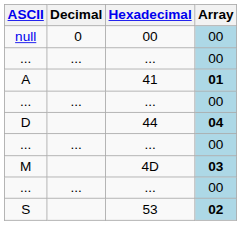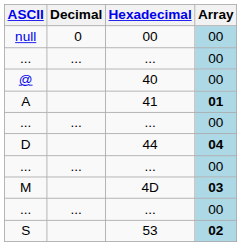 <table class="wikitable floatright" style="text-align:center; ">
 <tr style="vertical-align:bottom;">
 <th><a href='#'>ASCII</a></th>
 <th>Decimal</th>
 <th><a href='#'>Hexadecimal</a></th>
 <th>Array</th>
 </tr>
 <tr>
 <td><a href='#'>null</a></td>
 <td> 0</td>
 <td>00</td>
 <td style="background:lightblue;">00</td>
 </tr>
 <tr>
 <td>...</td>
 <td>...</td>
 <td>...</td>
+<td style="background:lightblue;">00</td>
+</tr>
+<tr>
+<td><a href='#'>@</a></td>
+<td></td>
+<td>40</td>
 <td style="background:lightblue;">00</td>
 </tr>
 <tr>
 <td>A</td>
 <td></td>
 <td>41</td>
 <td style="background:lightblue;"><strong>01</strong></td>
 </tr>
 <tr>
 <td>...</td>
 <td>...</td>
 <td>...</td>
 <td style="background:lightblue;">00</td>
 </tr>
 <tr>
 <td>D</td>
 <td></td>
 <td>44</td>
 <td style="background:lightblue;"><strong>04</strong></td>
 </tr>
 <tr>
 <td>...</td>
 <td>...</td>
 <td>...</td>
 <td style="background:lightblue;">00</td>
 </tr>
 <tr>
 <td>M</td>
 <td></td>
 <td>4D</td>
 <td style="background:lightblue;"><strong>03</strong></td>
 </tr>
 <tr>
 <td>...</td>
 <td>...</td>
 <td>...</td>
 <td style="background:lightblue;">00</td>
 </tr>
 <tr>
 <td>S</td>
 <td></td>
 <td>53</td>
 <td style="background:lightblue;"><strong>02</strong></td>
 </tr>
 </table>
